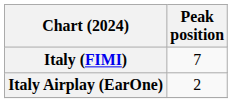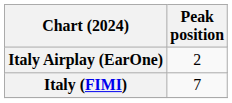 <table class="wikitable sortable plainrowheaders" style="text-align:center;">
 <tr>
 <th scope="col">Chart (2024)</th>
 <th scope="col">Peak<br>position</th>
 </tr>
 <tr>
+<th scope="row">Italy Airplay (EarOne)</th>
+<td>2</td>
+</tr>
+<tr>
 <th scope="row">Italy (<a href='#'>FIMI</a>)</th>
 <td>7</td>
 </tr>
 <tr>
-<th scope="row">Italy Airplay (EarOne)</th>
-<td>2</td>
-</tr>
-<tr>
 </tr>
 </table>
